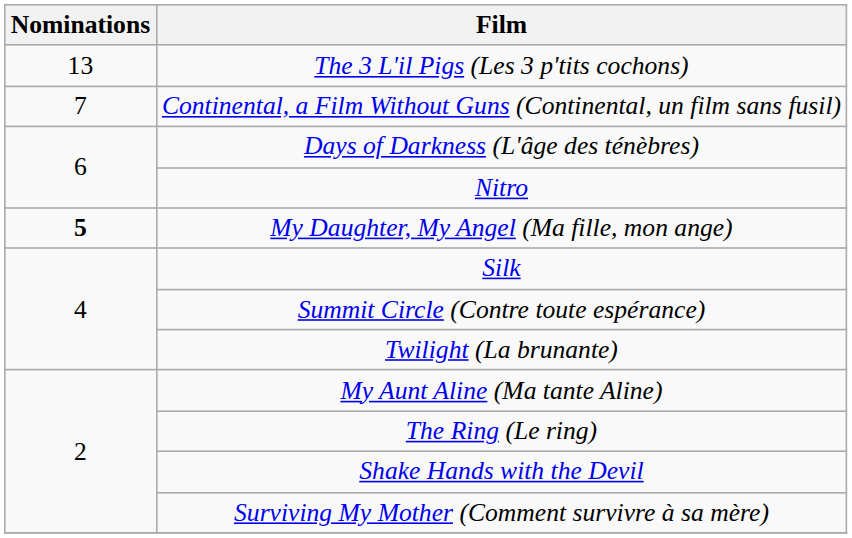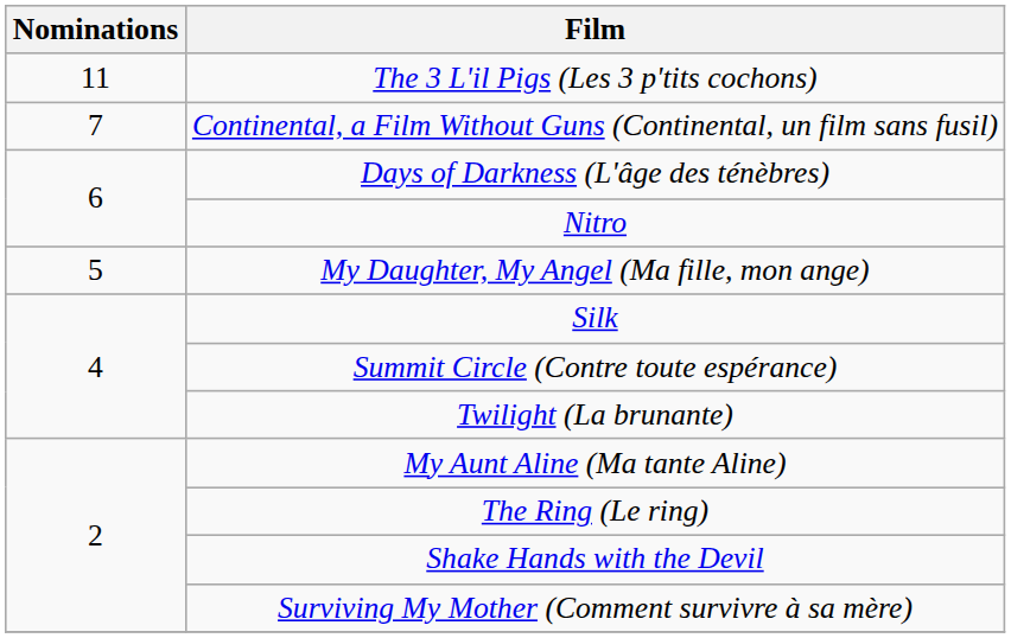 <table class="wikitable" style="text-align:center;">
 <tr>
 <th scope="col" width="17">Nominations</th>
 <th scope="col" align="center">Film</th>
 </tr>
 <tr>
-<td rowspan="1" style="text-align:center;">13</td>
+<td rowspan="1" style="text-align:center;">11</td>
 <td><em><a href='#'>The 3 L'il Pigs</a> (Les 3 p'tits cochons)</em></td>
 </tr>
 <tr>
 <td rowspan="1" style="text-align:center;">7</td>
 <td><em><a href='#'>Continental, a Film Without Guns</a> (Continental, un film sans fusil)</em></td>
 </tr>
 <tr>
 <td rowspan="2" style="text-align:center;">6</td>
 <td><em><a href='#'>Days of Darkness</a> (L'âge des ténèbres)</em></td>
 </tr>
 <tr>
 <td><em><a href='#'>Nitro</a></em></td>
 </tr>
 <tr>
-<td rowspan="1" style="text-align:center;"><strong>5</strong></td>
+<td rowspan="1" style="text-align:center;">5</td>
 <td><em><a href='#'>My Daughter, My Angel</a> (Ma fille, mon ange)</em></td>
 </tr>
 <tr>
 <td rowspan="3" style="text-align:center;">4</td>
 <td><em><a href='#'>Silk</a></em></td>
 </tr>
 <tr>
 <td><em><a href='#'>Summit Circle</a> (Contre toute espérance)</em></td>
 </tr>
 <tr>
 <td><em><a href='#'>Twilight</a> (La brunante)</em></td>
 </tr>
 <tr>
 <td rowspan="4" style="text-align:center;">2</td>
 <td><em><a href='#'>My Aunt Aline</a> (Ma tante Aline)</em></td>
 </tr>
 <tr>
 <td><em><a href='#'>The Ring</a> (Le ring)</em></td>
 </tr>
 <tr>
 <td><em><a href='#'>Shake Hands with the Devil</a></em></td>
 </tr>
 <tr>
 <td><em><a href='#'>Surviving My Mother</a> (Comment survivre à sa mère)</em></td>
 </tr>
 <tr>
 </tr>
 </table>
